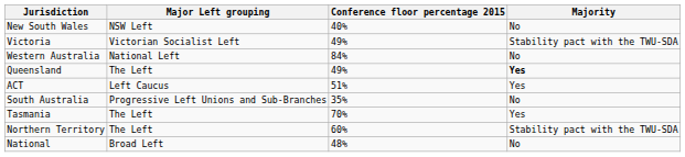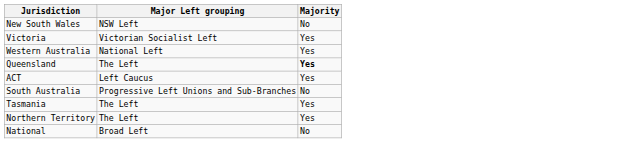 <table class="wikitable">
 <tr>
 <th>Jurisdiction</th>
 <th>Major Left grouping</th>
-<th>Conference floor percentage 2015</th>
 <th>Majority</th>
 </tr>
 <tr>
 <td>New South Wales</td>
 <td>NSW Left</td>
-<td>40%</td>
 <td>No</td>
 </tr>
 <tr>
 <td>Victoria</td>
 <td>Victorian Socialist Left</td>
-<td>49%</td>
-<td>Stability pact with the TWU-SDA</td>
+<td>Yes</td>
 </tr>
 <tr>
 <td>Western Australia</td>
 <td>National Left</td>
-<td>84%</td>
-<td>No</td>
+<td>Yes</td>
 </tr>
 <tr>
 <td>Queensland</td>
 <td>The Left</td>
-<td>49%</td>
 <td><strong>Yes</strong></td>
 </tr>
 <tr>
 <td>ACT</td>
 <td>Left Caucus</td>
-<td>51%</td>
 <td>Yes</td>
 </tr>
 <tr>
 <td>South Australia</td>
 <td>Progressive Left Unions and Sub-Branches</td>
-<td>35%</td>
 <td>No</td>
 </tr>
 <tr>
 <td>Tasmania</td>
 <td>The Left</td>
-<td>70%</td>
 <td>Yes</td>
 </tr>
 <tr>
 <td>Northern Territory</td>
 <td>The Left</td>
-<td>60%</td>
-<td>Stability pact with the TWU-SDA</td>
+<td>Yes</td>
 </tr>
 <tr>
 <td>National</td>
 <td>Broad Left</td>
-<td>48%</td>
 <td>No</td>
 </tr>
 </table>
